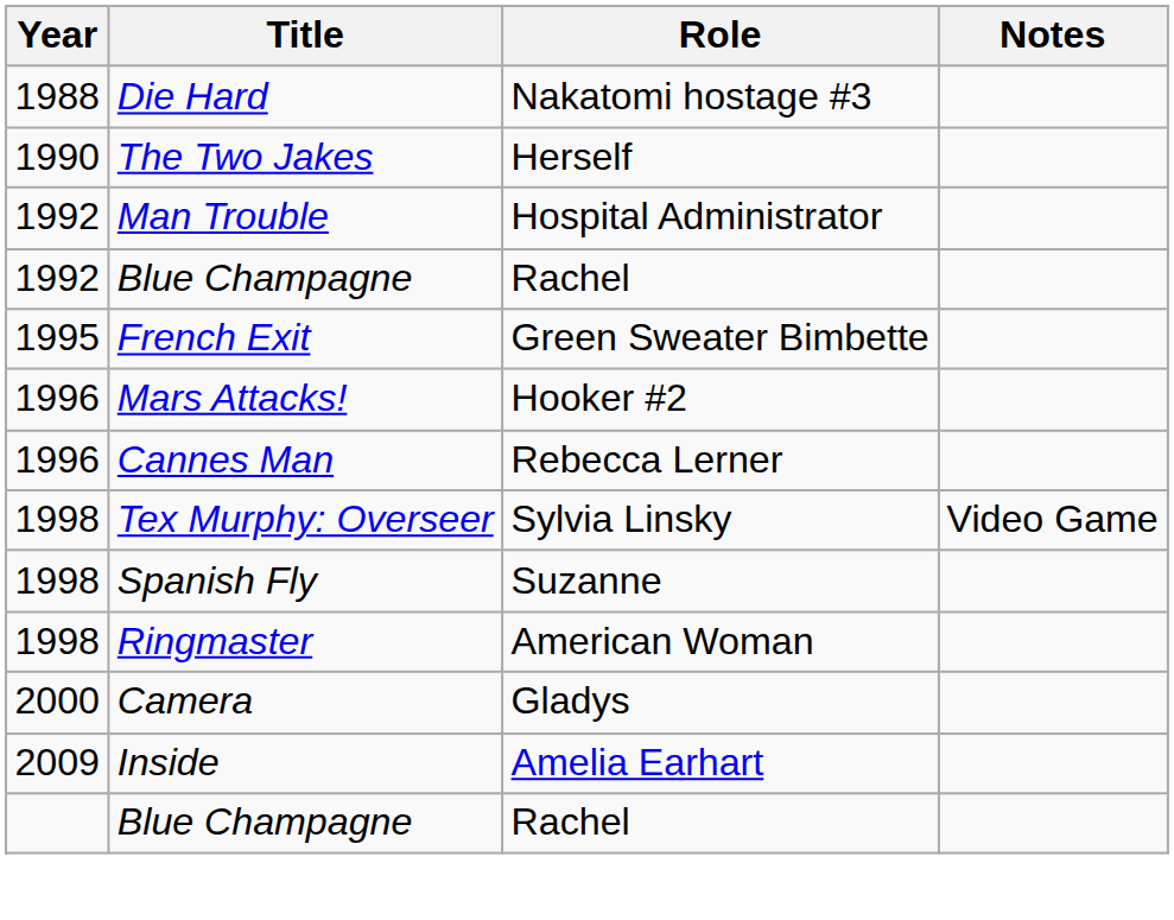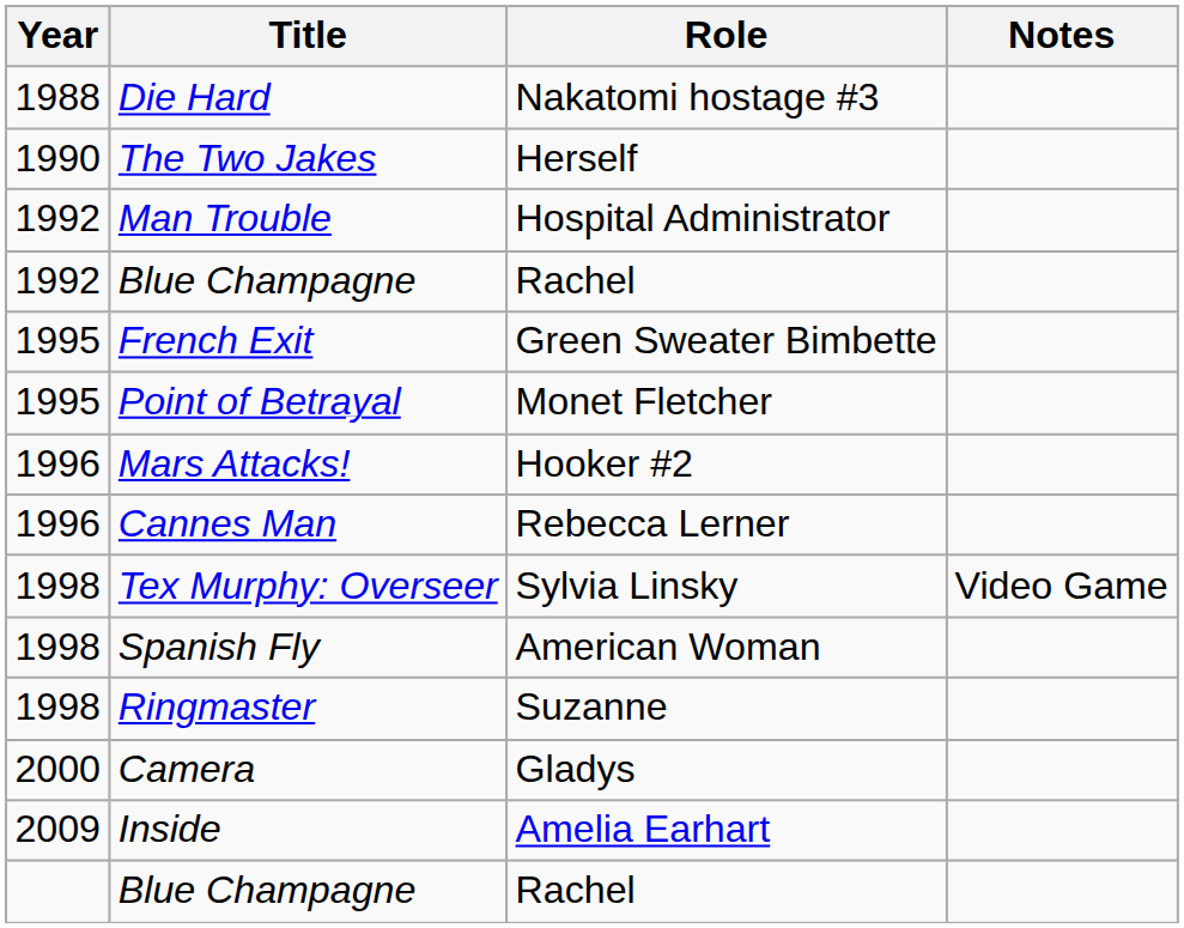 <table class="wikitable">
 <tr>
 <th>Year</th>
 <th>Title</th>
 <th>Role</th>
 <th>Notes</th>
 </tr>
 <tr>
 <td>1988</td>
 <td><em><a href='#'>Die Hard</a></em></td>
 <td>Nakatomi hostage #3</td>
 <td></td>
 </tr>
 <tr>
 <td>1990</td>
 <td><em><a href='#'>The Two Jakes</a></em></td>
 <td>Herself</td>
 <td></td>
 </tr>
 <tr>
 <td>1992</td>
 <td><em><a href='#'>Man Trouble</a></em></td>
 <td>Hospital Administrator</td>
 <td></td>
 </tr>
 <tr>
 <td>1992</td>
 <td><em>Blue Champagne</em></td>
 <td>Rachel</td>
 <td></td>
 </tr>
 <tr>
 <td>1995</td>
 <td><em><a href='#'>French Exit</a></em></td>
 <td>Green Sweater Bimbette</td>
 <td></td>
 </tr>
 <tr>
+<td>1995</td>
+<td><em><a href='#'>Point of Betrayal</a></em></td>
+<td>Monet Fletcher</td>
+<td></td>
+</tr>
+<tr>
 <td>1996</td>
 <td><em><a href='#'>Mars Attacks!</a></em></td>
 <td>Hooker #2</td>
 <td></td>
 </tr>
 <tr>
 <td>1996</td>
 <td><em><a href='#'>Cannes Man</a></em></td>
 <td>Rebecca Lerner</td>
 <td></td>
 </tr>
 <tr>
 <td>1998</td>
 <td><em><a href='#'>Tex Murphy: Overseer</a></em></td>
 <td>Sylvia Linsky</td>
 <td>Video Game</td>
 </tr>
 <tr>
 <td>1998</td>
 <td><em>Spanish Fly</em></td>
-<td>Suzanne</td>
+<td>American Woman</td>
 <td></td>
 </tr>
 <tr>
 <td>1998</td>
 <td><em><a href='#'>Ringmaster</a></em></td>
-<td>American Woman</td>
+<td>Suzanne</td>
 <td></td>
 </tr>
 <tr>
 <td>2000</td>
 <td><em>Camera</em></td>
 <td>Gladys</td>
 <td></td>
 </tr>
 <tr>
 <td>2009</td>
 <td><em>Inside</em></td>
 <td><a href='#'>Amelia Earhart</a></td>
 <td></td>
 </tr>
 <tr>
 <td></td>
 <td><em>Blue Champagne</em></td>
 <td>Rachel</td>
 <td></td>
 </tr>
 </table>
